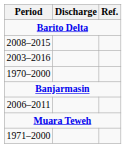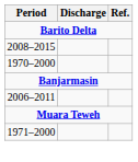 <table class="wikitable" style="text-align:center;">
 <tr>
 <th>Period</th>
 <th>Discharge</th>
 <th>Ref.</th>
 </tr>
 <tr>
 <td colspan="3"><strong><a href='#'>Barito Delta</a></strong><br></td>
 </tr>
 <tr>
 <td>2008–2015</td>
-<td></td>
-<td></td>
-</tr>
-<tr>
-<td>2003–2016</td>
 <td></td>
 <td></td>
 </tr>
 <tr>
 <td>1970–2000</td>
 <td></td>
 <td></td>
 </tr>
 <tr>
 <td colspan="3"><strong><a href='#'>Banjarmasin</a></strong><br></td>
 </tr>
 <tr>
 <td>2006–2011</td>
 <td></td>
 <td></td>
 </tr>
 <tr>
 <td colspan="3"><strong><a href='#'>Muara Teweh</a></strong><br></td>
 </tr>
 <tr>
 <td>1971–2000</td>
 <td></td>
 <td></td>
 </tr>
 </table>
